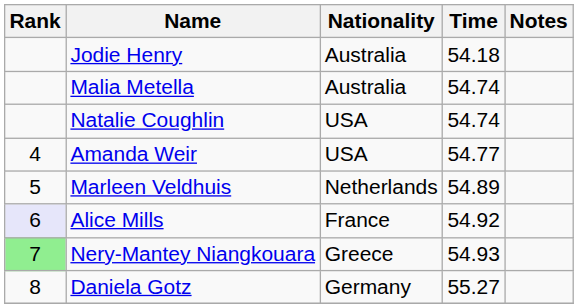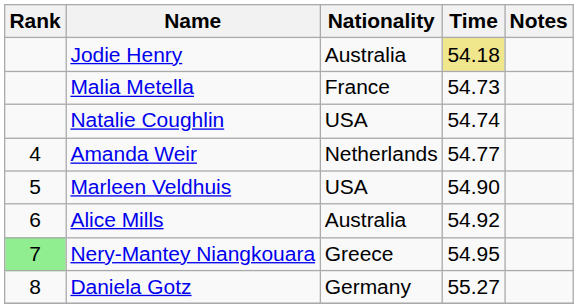 <table class="wikitable sortable" style="text-align:center">
 <tr>
 <th>Rank</th>
 <th>Name</th>
 <th>Nationality</th>
 <th>Time</th>
 <th>Notes</th>
 </tr>
 <tr>
 <td></td>
 <td align=left><a href='#'>Jodie Henry</a></td>
 <td align=left> Australia</td>
-<td>54.18</td>
+<td style="background: khaki;">54.18</td>
 <td></td>
 </tr>
 <tr>
 <td></td>
 <td align=left><a href='#'>Malia Metella</a></td>
-<td align=left> Australia</td>
-<td>54.74</td>
+<td align=left> France</td>
+<td>54.73</td>
 <td></td>
 </tr>
 <tr>
 <td></td>
 <td align=left><a href='#'>Natalie Coughlin</a></td>
 <td align=left> USA</td>
 <td>54.74</td>
 <td></td>
 </tr>
 <tr>
 <td>4</td>
 <td align=left><a href='#'>Amanda Weir</a></td>
-<td align=left> USA</td>
+<td align=left> Netherlands</td>
 <td>54.77</td>
 <td></td>
 </tr>
 <tr>
 <td>5</td>
 <td align=left><a href='#'>Marleen Veldhuis</a></td>
-<td align=left> Netherlands</td>
-<td>54.89</td>
+<td align=left> USA</td>
+<td>54.90</td>
 <td></td>
 </tr>
 <tr>
-<td style="background: lavender;">6</td>
+<td>6</td>
 <td align=left><a href='#'>Alice Mills</a></td>
-<td align=left> France</td>
+<td align=left> Australia</td>
 <td>54.92</td>
 <td></td>
 </tr>
 <tr>
 <td style="background: lightgreen;">7</td>
 <td align=left><a href='#'>Nery-Mantey Niangkouara</a></td>
 <td align=left> Greece</td>
-<td>54.93</td>
+<td>54.95</td>
 <td></td>
 </tr>
 <tr>
 <td>8</td>
 <td align=left><a href='#'>Daniela Gotz</a></td>
 <td align=left> Germany</td>
 <td>55.27</td>
 <td></td>
 </tr>
 <tr>
 </tr>
 </table>
